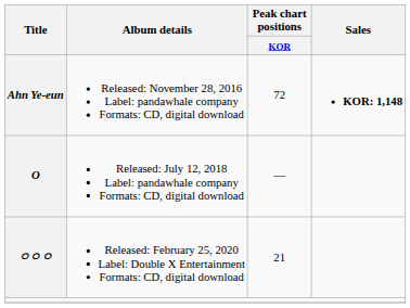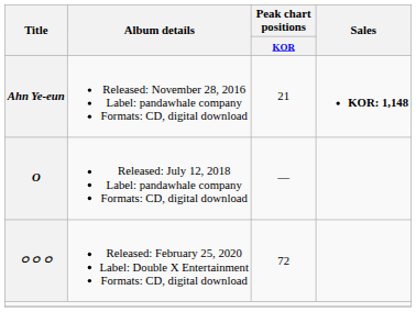 <table class="wikitable plainrowheaders" style="text-align:center;">
 <tr>
 <th scope="col" rowspan="2">Title</th>
 <th scope="col" rowspan="2">Album details</th>
 <th scope="col" colspan="1" style="width:5em;">Peak chart positions</th>
 <th scope="col" rowspan="2">Sales</th>
 </tr>
 <tr>
 <th><small><a href='#'>KOR</a></small><br></th>
 </tr>
 <tr>
 <th scope="row"><em>Ahn Ye-eun</em></th>
 <td><br><ul><li>Released: November 28, 2016</li><li>Label: pandawhale company</li><li>Formats: CD, digital download</li></ul></td>
-<td>72</td>
+<td>21</td>
 <td><strong><br><ul><li>KOR: 1,148</li></ul></strong></td>
 </tr>
 <tr>
 <th scope="row"><em>O</em></th>
 <td><br><ul><li>Released: July 12, 2018</li><li>Label: pandawhale company</li><li>Formats: CD, digital download</li></ul></td>
 <td>—</td>
 <td></td>
 </tr>
 <tr>
 <th scope="row"><em>ㅇㅇㅇ</em></th>
 <td><br><ul><li>Released: February 25, 2020</li><li>Label: Double X Entertainment</li><li>Formats: CD, digital download</li></ul></td>
-<td>21</td>
+<td>72</td>
 <td></td>
 </tr>
 <tr>
 <td colspan="4"></td>
 </tr>
 <tr>
 </tr>
 </table>
